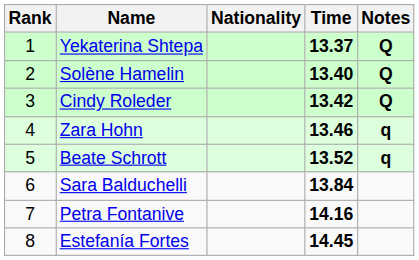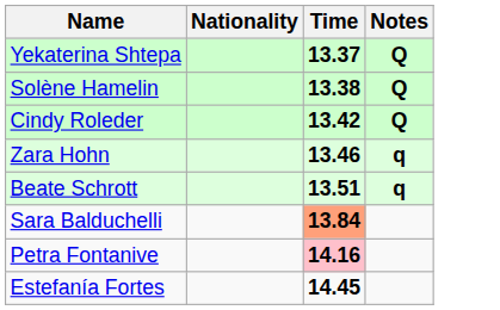 <table class="wikitable sortable" style="text-align:center">
 <tr>
-<th>Rank</th>
 <th>Name</th>
 <th>Nationality</th>
 <th>Time</th>
 <th>Notes</th>
 </tr>
 <tr bgcolor=ccffcc>
-<td>1</td>
 <td align=left><a href='#'>Yekaterina Shtepa</a></td>
 <td align=left></td>
 <td><strong>13.37</strong></td>
 <td><strong>Q</strong></td>
 </tr>
 <tr bgcolor=ccffcc>
-<td>2</td>
 <td align=left><a href='#'>Solène Hamelin</a></td>
 <td align=left></td>
-<td><strong>13.40</strong></td>
+<td><strong>13.38</strong></td>
 <td><strong>Q</strong></td>
 </tr>
 <tr bgcolor=ccffcc>
-<td>3</td>
 <td align=left><a href='#'>Cindy Roleder</a></td>
 <td align=left></td>
 <td><strong>13.42</strong></td>
 <td><strong>Q</strong></td>
 </tr>
 <tr bgcolor=ddffdd>
-<td>4</td>
 <td align=left><a href='#'>Zara Hohn</a></td>
 <td align=left></td>
 <td><strong>13.46</strong></td>
 <td><strong>q</strong></td>
 </tr>
 <tr bgcolor=ddffdd>
-<td>5</td>
 <td align=left><a href='#'>Beate Schrott</a></td>
 <td align=left></td>
-<td><strong>13.52</strong></td>
+<td><strong>13.51</strong></td>
 <td><strong>q</strong></td>
 </tr>
 <tr>
-<td>6</td>
 <td align=left><a href='#'>Sara Balduchelli</a></td>
 <td align=left></td>
-<td><strong>13.84</strong></td>
+<td style="background: lightsalmon;"><strong>13.84</strong></td>
 <td></td>
 </tr>
 <tr>
-<td>7</td>
 <td align=left><a href='#'>Petra Fontanive</a></td>
 <td align=left></td>
-<td><strong>14.16</strong></td>
+<td style="background: pink;"><strong>14.16</strong></td>
 <td></td>
 </tr>
 <tr>
-<td>8</td>
 <td align=left><a href='#'>Estefanía Fortes</a></td>
 <td align=left></td>
 <td><strong>14.45</strong></td>
 <td></td>
 </tr>
 </table>
